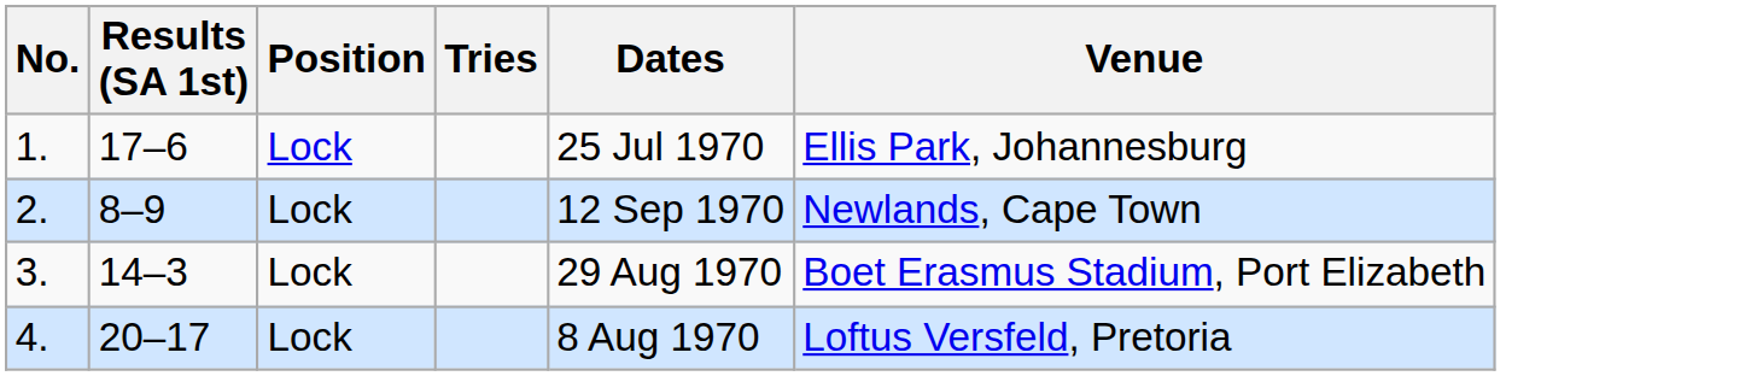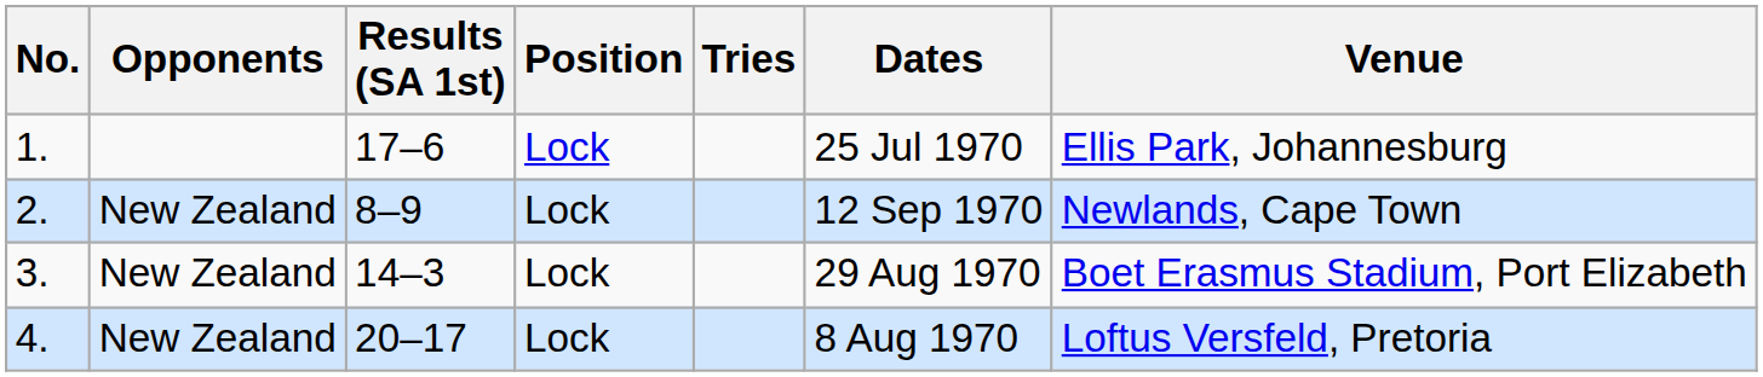 <table class="wikitable unsortable">
 <tr>
 <th>No.</th>
+<th>Opponents</th>
 <th>Results<br>(SA 1st)</th>
 <th>Position</th>
 <th>Tries</th>
 <th>Dates</th>
 <th>Venue</th>
 </tr>
 <tr>
 <td>1.</td>
+<td></td>
 <td>17–6</td>
 <td><a href='#'>Lock</a></td>
 <td></td>
 <td>25 Jul 1970</td>
 <td><a href='#'>Ellis Park</a>, Johannesburg</td>
 </tr>
 <tr style="background: #D0E6FF;">
 <td>2.</td>
+<td> New Zealand</td>
 <td>8–9</td>
 <td>Lock</td>
 <td></td>
 <td>12 Sep 1970</td>
 <td><a href='#'>Newlands</a>, Cape Town</td>
 </tr>
 <tr>
 <td>3.</td>
+<td> New Zealand</td>
 <td>14–3</td>
 <td>Lock</td>
 <td></td>
 <td>29 Aug 1970</td>
 <td><a href='#'>Boet Erasmus Stadium</a>, Port Elizabeth</td>
 </tr>
 <tr style="background: #D0E6FF;">
 <td>4.</td>
+<td> New Zealand</td>
 <td>20–17</td>
 <td>Lock</td>
 <td></td>
 <td>8 Aug 1970</td>
 <td><a href='#'>Loftus Versfeld</a>, Pretoria</td>
 </tr>
 </table>
